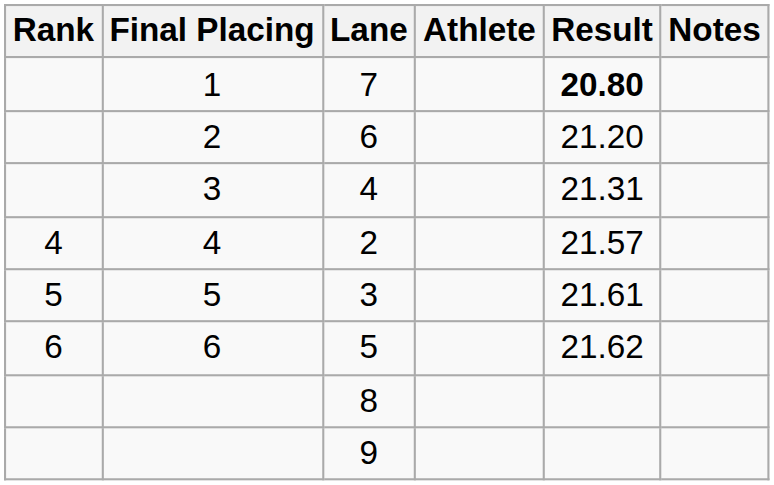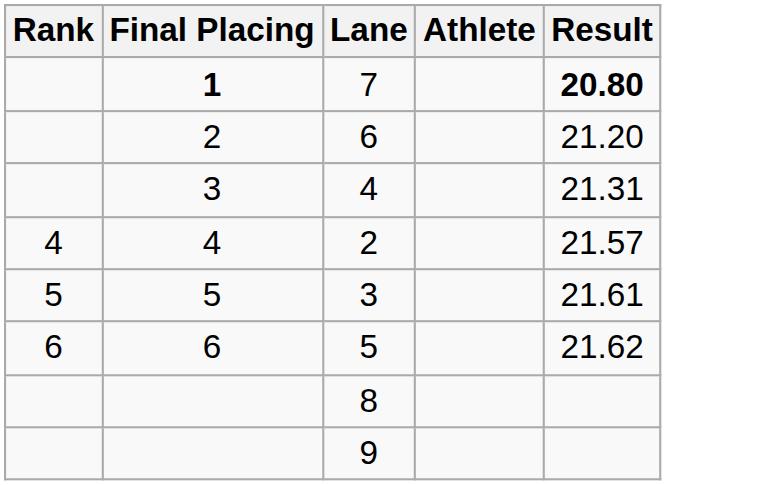 <table class="wikitable sortable" style="text-align:center">
 <tr>
 <th>Rank</th>
 <th>Final Placing</th>
 <th>Lane</th>
 <th>Athlete</th>
 <th>Result</th>
-<th>Notes</th>
 </tr>
 <tr>
 <td></td>
-<td>1</td>
+<td><strong>1</strong></td>
 <td>7</td>
 <td align=left></td>
 <td><strong>20.80</strong></td>
-<td></td>
 </tr>
 <tr>
 <td></td>
 <td>2</td>
 <td>6</td>
 <td align=left></td>
 <td>21.20</td>
-<td></td>
 </tr>
 <tr>
 <td></td>
 <td>3</td>
 <td>4</td>
 <td align=left></td>
 <td>21.31</td>
-<td></td>
 </tr>
 <tr>
 <td>4</td>
 <td>4</td>
 <td>2</td>
 <td align=left></td>
 <td>21.57</td>
-<td></td>
 </tr>
 <tr>
 <td>5</td>
 <td>5</td>
 <td>3</td>
 <td align=left></td>
 <td>21.61</td>
-<td></td>
 </tr>
 <tr>
 <td>6</td>
 <td>6</td>
 <td>5</td>
 <td align=left></td>
 <td>21.62</td>
-<td></td>
 </tr>
 <tr>
 <td></td>
 <td></td>
 <td>8</td>
 <td align=left></td>
-<td></td>
 <td></td>
 </tr>
 <tr>
 <td></td>
 <td></td>
 <td>9</td>
 <td align=left></td>
 <td></td>
-<td></td>
 </tr>
 </table>
